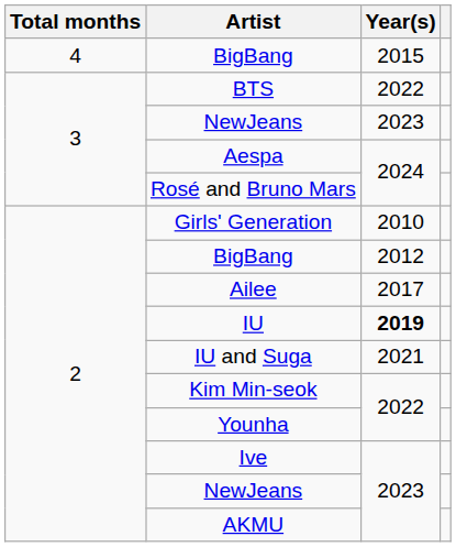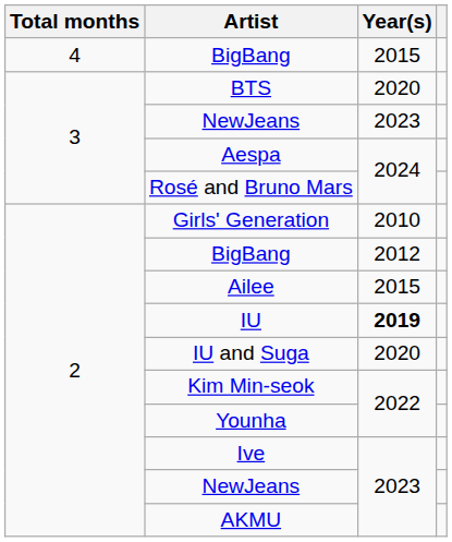 <table class="wikitable" style="text-align: center;">
 <tr>
 <th>Total months</th>
 <th>Artist</th>
 <th>Year(s)</th>
 <th></th>
 </tr>
 <tr>
 <td>4</td>
 <td><a href='#'>BigBang</a></td>
 <td>2015</td>
 <td></td>
 </tr>
 <tr>
 <td rowspan="4">3</td>
 <td><a href='#'>BTS</a></td>
-<td>2022</td>
+<td>2020</td>
 <td></td>
 </tr>
 <tr>
 <td><a href='#'>NewJeans</a></td>
 <td>2023</td>
 <td></td>
 </tr>
 <tr>
 <td><a href='#'>Aespa</a></td>
 <td rowspan="2">2024</td>
 <td></td>
 </tr>
 <tr>
 <td><a href='#'>Rosé</a> and <a href='#'>Bruno Mars</a></td>
 <td></td>
 </tr>
 <tr>
 <td rowspan="10">2</td>
 <td><a href='#'>Girls' Generation</a></td>
 <td>2010</td>
 <td></td>
 </tr>
 <tr>
 <td><a href='#'>BigBang</a></td>
 <td>2012</td>
 <td></td>
 </tr>
 <tr>
 <td><a href='#'>Ailee</a></td>
-<td>2017</td>
+<td>2015</td>
 <td></td>
 </tr>
 <tr>
 <td><a href='#'>IU</a></td>
 <td><strong>2019</strong></td>
 <td></td>
 </tr>
 <tr>
 <td><a href='#'>IU</a> and <a href='#'>Suga</a></td>
-<td>2021</td>
+<td>2020</td>
 <td></td>
 </tr>
 <tr>
 <td><a href='#'>Kim Min-seok</a></td>
 <td rowspan="2">2022</td>
 <td></td>
 </tr>
 <tr>
 <td><a href='#'>Younha</a></td>
 <td></td>
 </tr>
 <tr>
 <td><a href='#'>Ive</a></td>
 <td rowspan="3">2023</td>
 <td></td>
 </tr>
 <tr>
 <td><a href='#'>NewJeans</a></td>
 <td></td>
 </tr>
 <tr>
 <td><a href='#'>AKMU</a></td>
 <td></td>
 </tr>
 </table>
